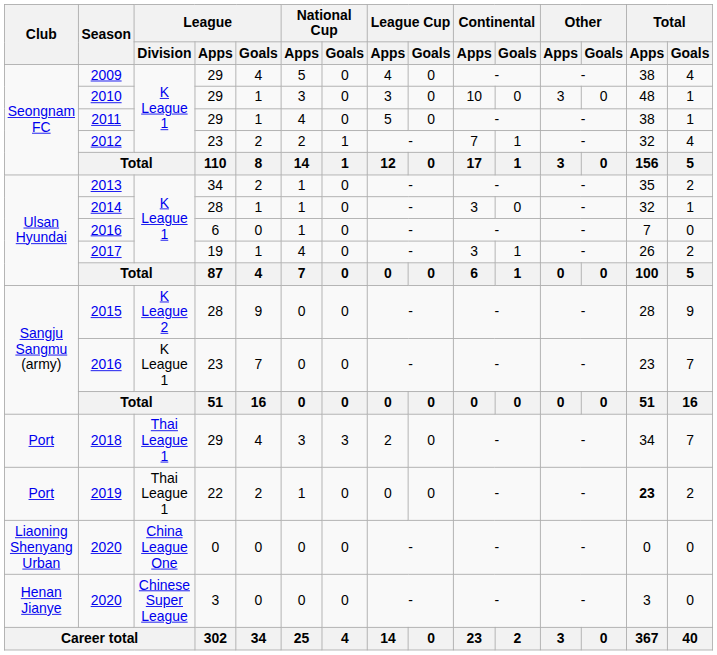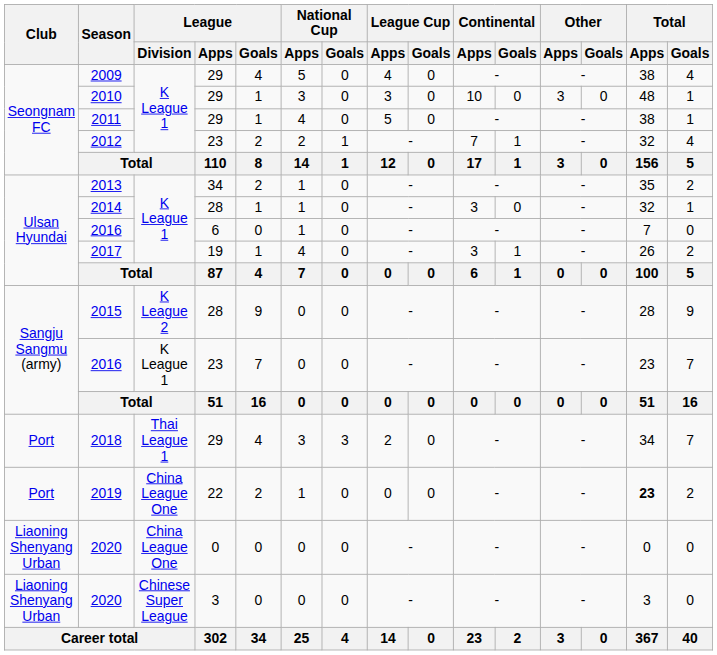 <table class="wikitable" style="text-align: center">
 <tr>
 <th rowspan="2">Club</th>
 <th rowspan="2">Season</th>
 <th colspan="3">League</th>
 <th colspan="2">National Cup</th>
 <th colspan="2">League Cup</th>
 <th colspan="2">Continental</th>
 <th colspan="2">Other</th>
 <th colspan="2">Total</th>
 </tr>
 <tr>
 <th>Division</th>
 <th>Apps</th>
 <th>Goals</th>
 <th>Apps</th>
 <th>Goals</th>
 <th>Apps</th>
 <th>Goals</th>
 <th>Apps</th>
 <th>Goals</th>
 <th>Apps</th>
 <th>Goals</th>
 <th>Apps</th>
 <th>Goals</th>
 </tr>
 <tr>
 <td rowspan=5><a href='#'>Seongnam FC</a></td>
 <td><a href='#'>2009</a></td>
 <td rowspan=4><a href='#'>K League 1</a></td>
 <td>29</td>
 <td>4</td>
 <td>5</td>
 <td>0</td>
 <td>4</td>
 <td>0</td>
 <td colspan="2">-</td>
 <td colspan="2">-</td>
 <td>38</td>
 <td>4</td>
 </tr>
 <tr>
 <td><a href='#'>2010</a></td>
 <td>29</td>
 <td>1</td>
 <td>3</td>
 <td>0</td>
 <td>3</td>
 <td>0</td>
 <td>10</td>
 <td>0</td>
 <td>3</td>
 <td>0</td>
 <td>48</td>
 <td>1</td>
 </tr>
 <tr>
 <td><a href='#'>2011</a></td>
 <td>29</td>
 <td>1</td>
 <td>4</td>
 <td>0</td>
 <td>5</td>
 <td>0</td>
 <td colspan="2">-</td>
 <td colspan="2">-</td>
 <td>38</td>
 <td>1</td>
 </tr>
 <tr>
 <td><a href='#'>2012</a></td>
 <td>23</td>
 <td>2</td>
 <td>2</td>
 <td>1</td>
 <td colspan="2">-</td>
 <td>7</td>
 <td>1</td>
 <td colspan="2">-</td>
 <td>32</td>
 <td>4</td>
 </tr>
 <tr>
 <th colspan=2>Total</th>
 <th>110</th>
 <th>8</th>
 <th>14</th>
 <th>1</th>
 <th>12</th>
 <th>0</th>
 <th>17</th>
 <th>1</th>
 <th>3</th>
 <th>0</th>
 <th>156</th>
 <th>5</th>
 </tr>
 <tr>
 <td rowspan=5><a href='#'>Ulsan Hyundai</a></td>
 <td><a href='#'>2013</a></td>
 <td rowspan=4><a href='#'>K League 1</a></td>
 <td>34</td>
 <td>2</td>
 <td>1</td>
 <td>0</td>
 <td colspan="2">-</td>
 <td colspan="2">-</td>
 <td colspan="2">-</td>
 <td>35</td>
 <td>2</td>
 </tr>
 <tr>
 <td><a href='#'>2014</a></td>
 <td>28</td>
 <td>1</td>
 <td>1</td>
 <td>0</td>
 <td colspan="2">-</td>
 <td>3</td>
 <td>0</td>
 <td colspan="2">-</td>
 <td>32</td>
 <td>1</td>
 </tr>
 <tr>
 <td><a href='#'>2016</a></td>
 <td>6</td>
 <td>0</td>
 <td>1</td>
 <td>0</td>
 <td colspan="2">-</td>
 <td colspan="2">-</td>
 <td colspan="2">-</td>
 <td>7</td>
 <td>0</td>
 </tr>
 <tr>
 <td><a href='#'>2017</a></td>
 <td>19</td>
 <td>1</td>
 <td>4</td>
 <td>0</td>
 <td colspan="2">-</td>
 <td>3</td>
 <td>1</td>
 <td colspan="2">-</td>
 <td>26</td>
 <td>2</td>
 </tr>
 <tr>
 <th colspan=2>Total</th>
 <th>87</th>
 <th>4</th>
 <th>7</th>
 <th>0</th>
 <th>0</th>
 <th>0</th>
 <th>6</th>
 <th>1</th>
 <th>0</th>
 <th>0</th>
 <th>100</th>
 <th>5</th>
 </tr>
 <tr>
 <td rowspan=3><a href='#'>Sangju Sangmu</a> (army)</td>
 <td><a href='#'>2015</a></td>
 <td><a href='#'>K League 2</a></td>
 <td>28</td>
 <td>9</td>
 <td>0</td>
 <td>0</td>
 <td colspan="2">-</td>
 <td colspan="2">-</td>
 <td colspan="2">-</td>
 <td>28</td>
 <td>9</td>
 </tr>
 <tr>
 <td><a href='#'>2016</a></td>
 <td>K League 1</td>
 <td>23</td>
 <td>7</td>
 <td>0</td>
 <td>0</td>
 <td colspan="2">-</td>
 <td colspan="2">-</td>
 <td colspan="2">-</td>
 <td>23</td>
 <td>7</td>
 </tr>
 <tr>
 <th colspan=2>Total</th>
 <th>51</th>
 <th>16</th>
 <th>0</th>
 <th>0</th>
 <th>0</th>
 <th>0</th>
 <th>0</th>
 <th>0</th>
 <th>0</th>
 <th>0</th>
 <th>51</th>
 <th>16</th>
 </tr>
 <tr>
 <td><a href='#'>Port</a></td>
 <td><a href='#'>2018</a></td>
 <td><a href='#'>Thai League 1</a></td>
 <td>29</td>
 <td>4</td>
 <td>3</td>
 <td>3</td>
 <td>2</td>
 <td>0</td>
 <td colspan="2">-</td>
 <td colspan="2">-</td>
 <td>34</td>
 <td>7</td>
 </tr>
 <tr>
 <td><a href='#'>Port</a></td>
 <td><a href='#'>2019</a></td>
-<td>Thai League 1</td>
+<td><a href='#'>China League One</a></td>
 <td>22</td>
 <td>2</td>
 <td>1</td>
 <td>0</td>
 <td>0</td>
 <td>0</td>
 <td colspan="2">-</td>
 <td colspan="2">-</td>
 <td><strong>23</strong></td>
 <td>2</td>
 </tr>
 <tr>
 <td><a href='#'>Liaoning Shenyang Urban</a></td>
 <td><a href='#'>2020</a></td>
 <td><a href='#'>China League One</a></td>
 <td>0</td>
 <td>0</td>
 <td>0</td>
 <td>0</td>
 <td colspan="2">-</td>
 <td colspan="2">-</td>
 <td colspan="2">-</td>
 <td>0</td>
 <td>0</td>
 </tr>
 <tr>
-<td><a href='#'>Henan Jianye</a></td>
+<td><a href='#'>Liaoning Shenyang Urban</a></td>
 <td><a href='#'>2020</a></td>
 <td><a href='#'>Chinese Super League</a></td>
 <td>3</td>
 <td>0</td>
 <td>0</td>
 <td>0</td>
 <td colspan="2">-</td>
 <td colspan="2">-</td>
 <td colspan="2">-</td>
 <td>3</td>
 <td>0</td>
 </tr>
 <tr>
 <th colspan=3>Career total</th>
 <th>302</th>
 <th>34</th>
 <th>25</th>
 <th>4</th>
 <th>14</th>
 <th>0</th>
 <th>23</th>
 <th>2</th>
 <th>3</th>
 <th>0</th>
 <th>367</th>
 <th>40</th>
 </tr>
 </table>
